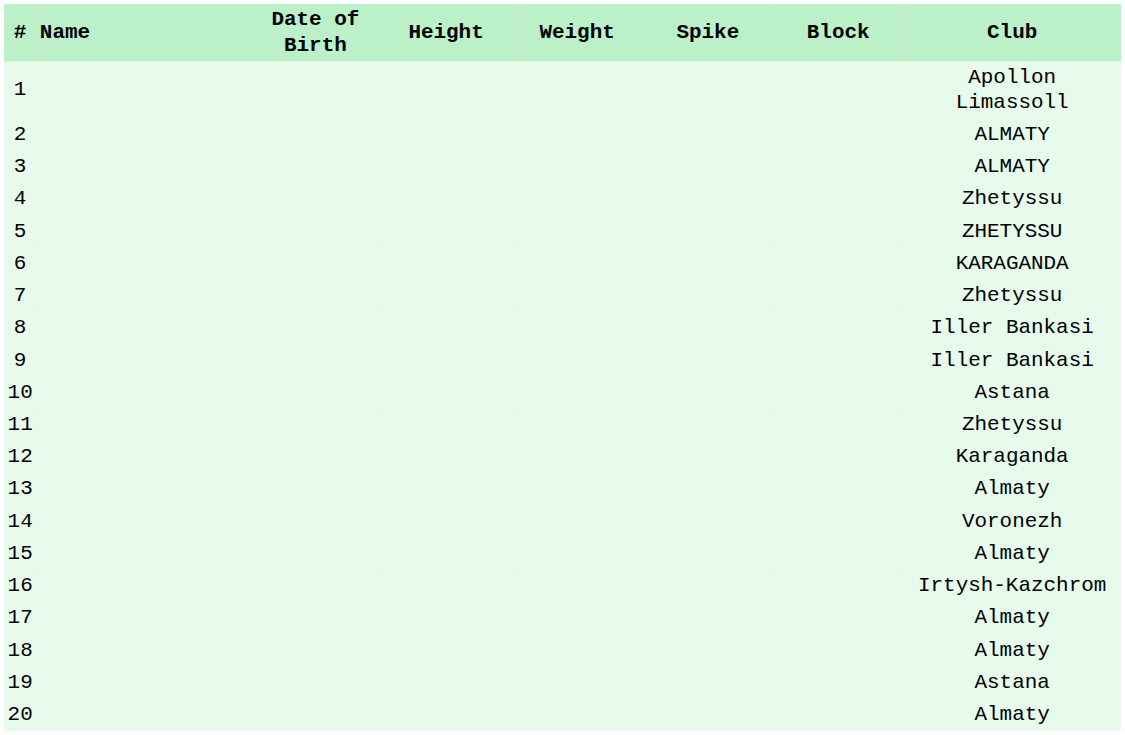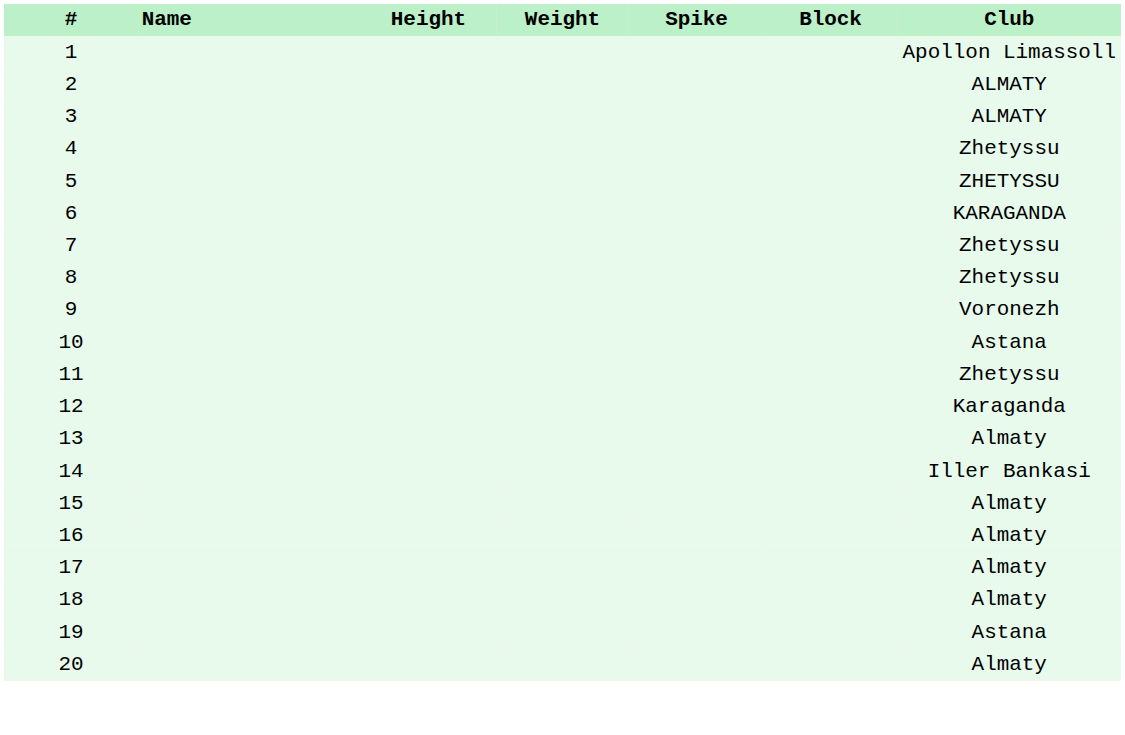 <table border=0 cellpadding=2 cellspacing=0  |- bgcolor=#FFECCE style="text-align:center; font-size:90%; width:100%">
 <tr bgcolor=#BBF0C9>
 <th>#</th>
 <th align=left width=20%>Name</th>
-<th width=12%>Date of Birth</th>
 <th width=12%>Height</th>
 <th width=12%>Weight</th>
 <th width=12%>Spike</th>
 <th width=12%>Block</th>
 <th width=20%>Club</th>
 </tr>
 <tr bgcolor=#E7FAEC>
 <td>1</td>
 <td align=left></td>
-<td align=right></td>
 <td></td>
 <td></td>
 <td></td>
 <td></td>
 <td>Apollon Limassoll</td>
 </tr>
 <tr bgcolor=#E7FAEC>
 <td>2</td>
 <td align=left></td>
-<td align=right></td>
 <td></td>
 <td></td>
 <td></td>
 <td></td>
 <td>ALMATY</td>
 </tr>
 <tr bgcolor=#E7FAEC>
 <td>3</td>
 <td align=left></td>
-<td align=right></td>
 <td></td>
 <td></td>
 <td></td>
 <td></td>
 <td>ALMATY</td>
 </tr>
 <tr bgcolor=#E7FAEC>
 <td>4</td>
 <td align=left></td>
-<td align=right></td>
 <td></td>
 <td></td>
 <td></td>
 <td></td>
 <td>Zhetyssu</td>
 </tr>
 <tr bgcolor=#E7FAEC>
 <td>5</td>
 <td align=left></td>
-<td align=right></td>
 <td></td>
 <td></td>
 <td></td>
 <td></td>
 <td>ZHETYSSU</td>
 </tr>
 <tr bgcolor=#E7FAEC>
 <td>6</td>
 <td align=left></td>
-<td align=right></td>
 <td></td>
 <td></td>
 <td></td>
 <td></td>
 <td>KARAGANDA</td>
 </tr>
 <tr bgcolor=#E7FAEC>
 <td>7</td>
 <td align=left></td>
-<td align=right></td>
 <td></td>
 <td></td>
 <td></td>
 <td></td>
 <td>Zhetyssu</td>
 </tr>
 <tr bgcolor=#E7FAEC>
 <td>8</td>
 <td align=left></td>
-<td align=right></td>
 <td></td>
 <td></td>
 <td></td>
 <td></td>
-<td>Iller Bankasi</td>
+<td>Zhetyssu</td>
 </tr>
 <tr bgcolor=#E7FAEC>
 <td>9</td>
 <td align=left></td>
-<td align=right></td>
 <td></td>
 <td></td>
 <td></td>
 <td></td>
-<td>Iller Bankasi</td>
+<td>Voronezh</td>
 </tr>
 <tr bgcolor=#E7FAEC>
 <td>10</td>
 <td align=left></td>
-<td align=right></td>
 <td></td>
 <td></td>
 <td></td>
 <td></td>
 <td>Astana</td>
 </tr>
 <tr bgcolor=#E7FAEC>
 <td>11</td>
 <td align=left></td>
-<td align=right></td>
 <td></td>
 <td></td>
 <td></td>
 <td></td>
 <td>Zhetyssu</td>
 </tr>
 <tr bgcolor=#E7FAEC>
 <td>12</td>
 <td align=left></td>
-<td align=right></td>
 <td></td>
 <td></td>
 <td></td>
 <td></td>
 <td>Karaganda</td>
 </tr>
 <tr bgcolor=#E7FAEC>
 <td>13</td>
 <td align=left></td>
-<td align=right></td>
 <td></td>
 <td></td>
 <td></td>
 <td></td>
 <td>Almaty</td>
 </tr>
 <tr bgcolor=#E7FAEC>
 <td>14</td>
 <td align=left></td>
-<td align=right></td>
 <td></td>
 <td></td>
 <td></td>
 <td></td>
-<td>Voronezh</td>
+<td>Iller Bankasi</td>
 </tr>
 <tr bgcolor=#E7FAEC>
 <td>15</td>
 <td align=left></td>
-<td align=right></td>
 <td></td>
 <td></td>
 <td></td>
 <td></td>
 <td>Almaty</td>
 </tr>
 <tr bgcolor=#E7FAEC>
 <td>16</td>
 <td align=left></td>
-<td align=right></td>
 <td></td>
 <td></td>
 <td></td>
 <td></td>
-<td>Irtysh-Kazchrom</td>
+<td>Almaty</td>
 </tr>
 <tr bgcolor=#E7FAEC>
 <td>17</td>
 <td align=left></td>
-<td align=right></td>
 <td></td>
 <td></td>
 <td></td>
 <td></td>
 <td>Almaty</td>
 </tr>
 <tr bgcolor=#E7FAEC>
 <td>18</td>
 <td align=left></td>
-<td align=right></td>
 <td></td>
 <td></td>
 <td></td>
 <td></td>
 <td>Almaty</td>
 </tr>
 <tr bgcolor=#E7FAEC>
 <td>19</td>
 <td align=left></td>
-<td align=right></td>
 <td></td>
 <td></td>
 <td></td>
 <td></td>
 <td>Astana</td>
 </tr>
 <tr bgcolor=#E7FAEC>
 <td>20</td>
 <td align=left></td>
-<td align=right></td>
 <td></td>
 <td></td>
 <td></td>
 <td></td>
 <td>Almaty</td>
 </tr>
 </table>
